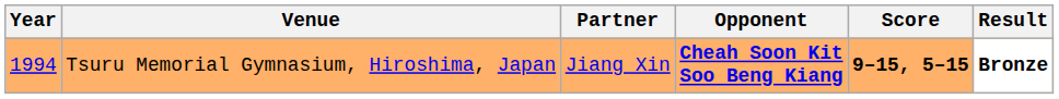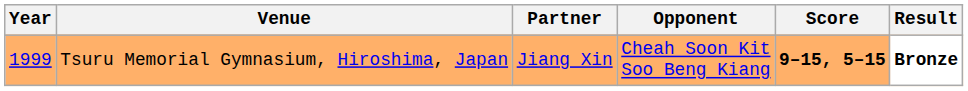 <table class="sortable wikitable" style="font-size: 90%;">
 <tr>
 <th>Year</th>
 <th>Venue</th>
 <th>Partner</th>
 <th>Opponent</th>
 <th>Score</th>
 <th>Result</th>
 </tr>
 <tr style="background:#FFB069">
-<td align="center"><a href='#'>1994</a></td>
+<td align="center"><a href='#'>1999</a></td>
 <td align="left">Tsuru Memorial Gymnasium, <a href='#'>Hiroshima</a>, <a href='#'>Japan</a></td>
 <td align="left"> <a href='#'>Jiang Xin</a></td>
-<td align="left"><strong> <a href='#'>Cheah Soon Kit</a> <br>  <a href='#'>Soo Beng Kiang</a></strong></td>
+<td align="left"> <a href='#'>Cheah Soon Kit</a> <br>  <a href='#'>Soo Beng Kiang</a></td>
 <td align="left"><strong>9–15, 5–15</strong></td>
 <td style="text-align:left; background:white"> <strong>Bronze</strong></td>
 </tr>
 </table>
